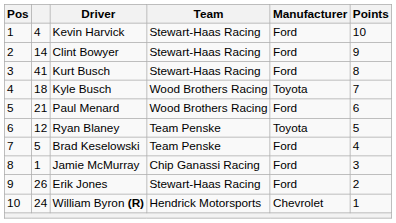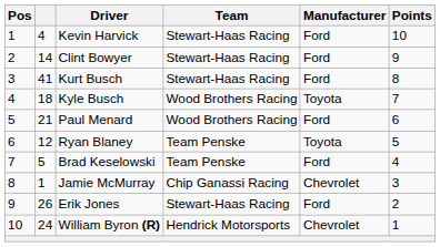 <table class="wikitable" style="font-size:98%">
 <tr>
 <th>Pos</th>
 <th></th>
 <th>Driver</th>
 <th>Team</th>
 <th>Manufacturer</th>
 <th>Points</th>
 </tr>
 <tr>
 <td>1</td>
 <td>4</td>
 <td>Kevin Harvick</td>
 <td>Stewart-Haas Racing</td>
 <td>Ford</td>
 <td>10</td>
 </tr>
 <tr>
 <td>2</td>
 <td>14</td>
 <td>Clint Bowyer</td>
 <td>Stewart-Haas Racing</td>
 <td>Ford</td>
 <td>9</td>
 </tr>
 <tr>
 <td>3</td>
 <td>41</td>
 <td>Kurt Busch</td>
 <td>Stewart-Haas Racing</td>
 <td>Ford</td>
 <td>8</td>
 </tr>
 <tr>
 <td>4</td>
 <td>18</td>
 <td>Kyle Busch</td>
 <td>Wood Brothers Racing</td>
 <td>Toyota</td>
 <td>7</td>
 </tr>
 <tr>
 <td>5</td>
 <td>21</td>
 <td>Paul Menard</td>
 <td>Wood Brothers Racing</td>
 <td>Ford</td>
 <td>6</td>
 </tr>
 <tr>
 <td>6</td>
 <td>12</td>
 <td>Ryan Blaney</td>
 <td>Team Penske</td>
 <td>Toyota</td>
 <td>5</td>
 </tr>
 <tr>
 <td>7</td>
 <td>5</td>
 <td>Brad Keselowski</td>
 <td>Team Penske</td>
 <td>Ford</td>
 <td>4</td>
 </tr>
 <tr>
 <td>8</td>
 <td>1</td>
 <td>Jamie McMurray</td>
 <td>Chip Ganassi Racing</td>
-<td>Ford</td>
+<td>Chevrolet</td>
 <td>3</td>
 </tr>
 <tr>
 <td>9</td>
 <td>26</td>
 <td>Erik Jones</td>
 <td>Stewart-Haas Racing</td>
 <td>Ford</td>
 <td>2</td>
 </tr>
 <tr>
 <td>10</td>
 <td>24</td>
 <td>William Byron <strong>(R)</strong></td>
 <td>Hendrick Motorsports</td>
 <td>Chevrolet</td>
 <td>1</td>
 </tr>
 <tr>
 <th colspan="6"></th>
 </tr>
 </table>
